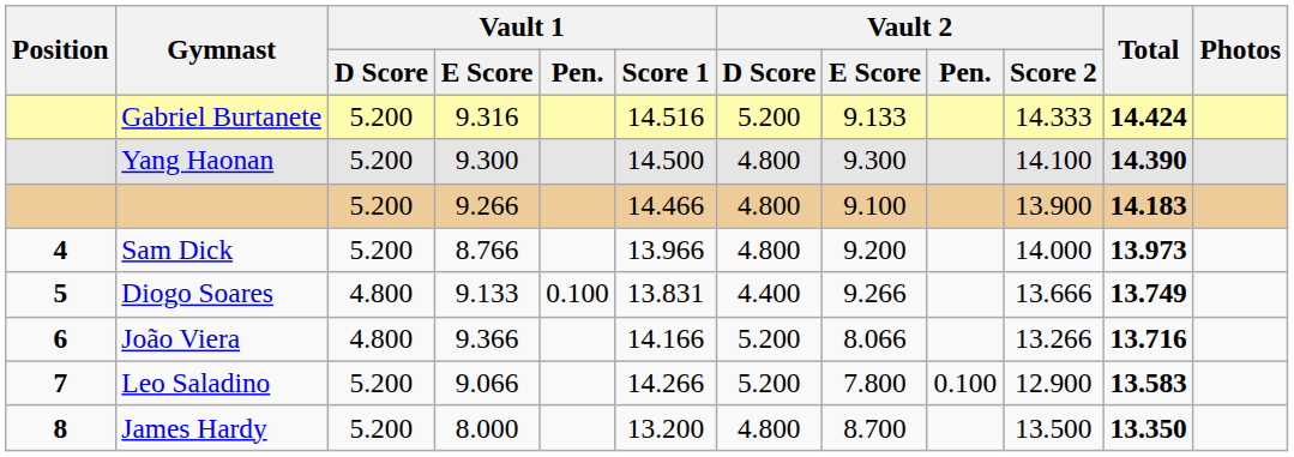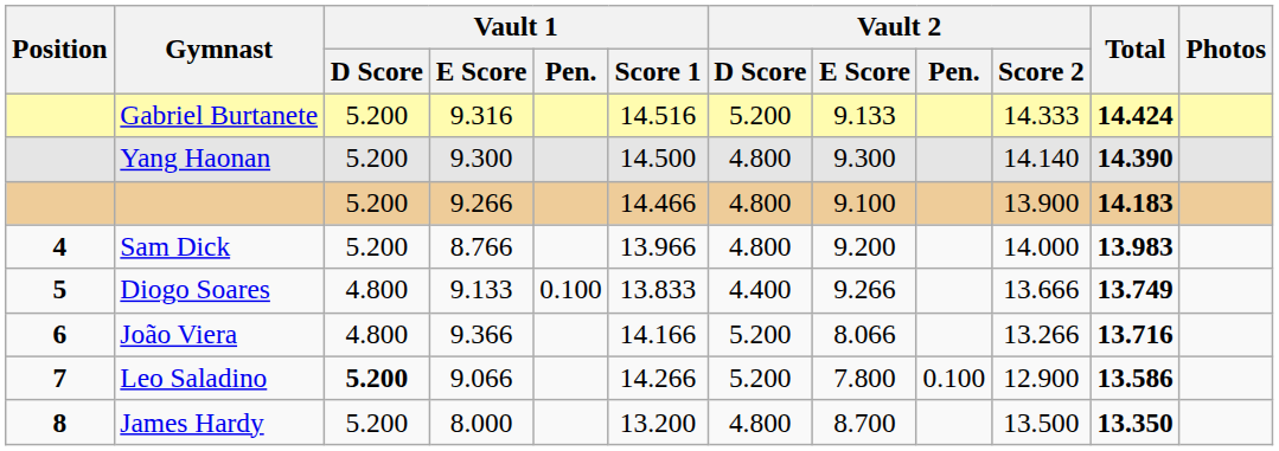 <table style="text-align:center;" class="wikitable sortable">
 <tr>
 <th rowspan="2">Position</th>
 <th rowspan="2">Gymnast</th>
 <th colspan="4">Vault 1</th>
 <th colspan="4">Vault 2</th>
 <th rowspan="2">Total</th>
 <th rowspan="2">Photos</th>
 </tr>
 <tr>
 <th>D Score</th>
 <th>E Score</th>
 <th>Pen.</th>
 <th>Score 1</th>
 <th>D Score</th>
 <th>E Score</th>
 <th>Pen.</th>
 <th>Score 2</th>
 </tr>
 <tr style="background:#fffcaf;">
 <td style="text-align:center" scope="row"><strong></strong></td>
 <td style="text-align:left;"> <a href='#'>Gabriel Burtanete</a></td>
 <td>5.200</td>
 <td>9.316</td>
 <td></td>
 <td>14.516</td>
 <td>5.200</td>
 <td>9.133</td>
 <td></td>
 <td>14.333</td>
 <td><strong>14.424</strong></td>
 <td></td>
 </tr>
 <tr style="background:#e5e5e5;">
 <td style="text-align:center" scope="row"><strong></strong></td>
 <td style="text-align:left;"> <a href='#'>Yang Haonan</a></td>
 <td>5.200</td>
 <td>9.300</td>
 <td></td>
 <td>14.500</td>
 <td>4.800</td>
 <td>9.300</td>
 <td></td>
-<td>14.100</td>
+<td>14.140</td>
 <td><strong>14.390</strong></td>
 <td></td>
 </tr>
 <tr style="background:#ec9;">
 <td style="text-align:center" scope="row"><strong></strong></td>
 <td style="text-align:left;"></td>
 <td>5.200</td>
 <td>9.266</td>
 <td></td>
 <td>14.466</td>
 <td>4.800</td>
 <td>9.100</td>
 <td></td>
 <td>13.900</td>
 <td><strong>14.183</strong></td>
 <td></td>
 </tr>
 <tr>
 <td style="text-align:center" scope="row"><strong>4</strong></td>
 <td style="text-align:left;"> <a href='#'>Sam Dick</a></td>
 <td>5.200</td>
 <td>8.766</td>
 <td></td>
 <td>13.966</td>
 <td>4.800</td>
 <td>9.200</td>
 <td></td>
 <td>14.000</td>
-<td><strong>13.973</strong></td>
+<td><strong>13.983</strong></td>
 <td></td>
 </tr>
 <tr>
 <td style="text-align:center" scope="row"><strong>5</strong></td>
 <td style="text-align:left;"> <a href='#'>Diogo Soares</a></td>
 <td>4.800</td>
 <td>9.133</td>
 <td>0.100</td>
-<td>13.831</td>
+<td>13.833</td>
 <td>4.400</td>
 <td>9.266</td>
 <td></td>
 <td>13.666</td>
 <td><strong>13.749</strong></td>
 <td></td>
 </tr>
 <tr>
 <td style="text-align:center" scope="row"><strong>6</strong></td>
 <td style="text-align:left;"> <a href='#'>João Viera</a></td>
 <td>4.800</td>
 <td>9.366</td>
 <td></td>
 <td>14.166</td>
 <td>5.200</td>
 <td>8.066</td>
 <td></td>
 <td>13.266</td>
 <td><strong>13.716</strong></td>
 <td></td>
 </tr>
 <tr>
 <td style="text-align:center" scope="row"><strong>7</strong></td>
 <td style="text-align:left;"> <a href='#'>Leo Saladino</a></td>
-<td>5.200</td>
+<td><strong>5.200</strong></td>
 <td>9.066</td>
 <td></td>
 <td>14.266</td>
 <td>5.200</td>
 <td>7.800</td>
 <td>0.100</td>
 <td>12.900</td>
-<td><strong>13.583</strong></td>
+<td><strong>13.586</strong></td>
 <td></td>
 </tr>
 <tr>
 <td style="text-align:center" scope="row"><strong>8</strong></td>
 <td style="text-align:left;"> <a href='#'>James Hardy</a></td>
 <td>5.200</td>
 <td>8.000</td>
 <td></td>
 <td>13.200</td>
 <td>4.800</td>
 <td>8.700</td>
 <td></td>
 <td>13.500</td>
 <td><strong>13.350</strong></td>
 <td></td>
 </tr>
 </table>
